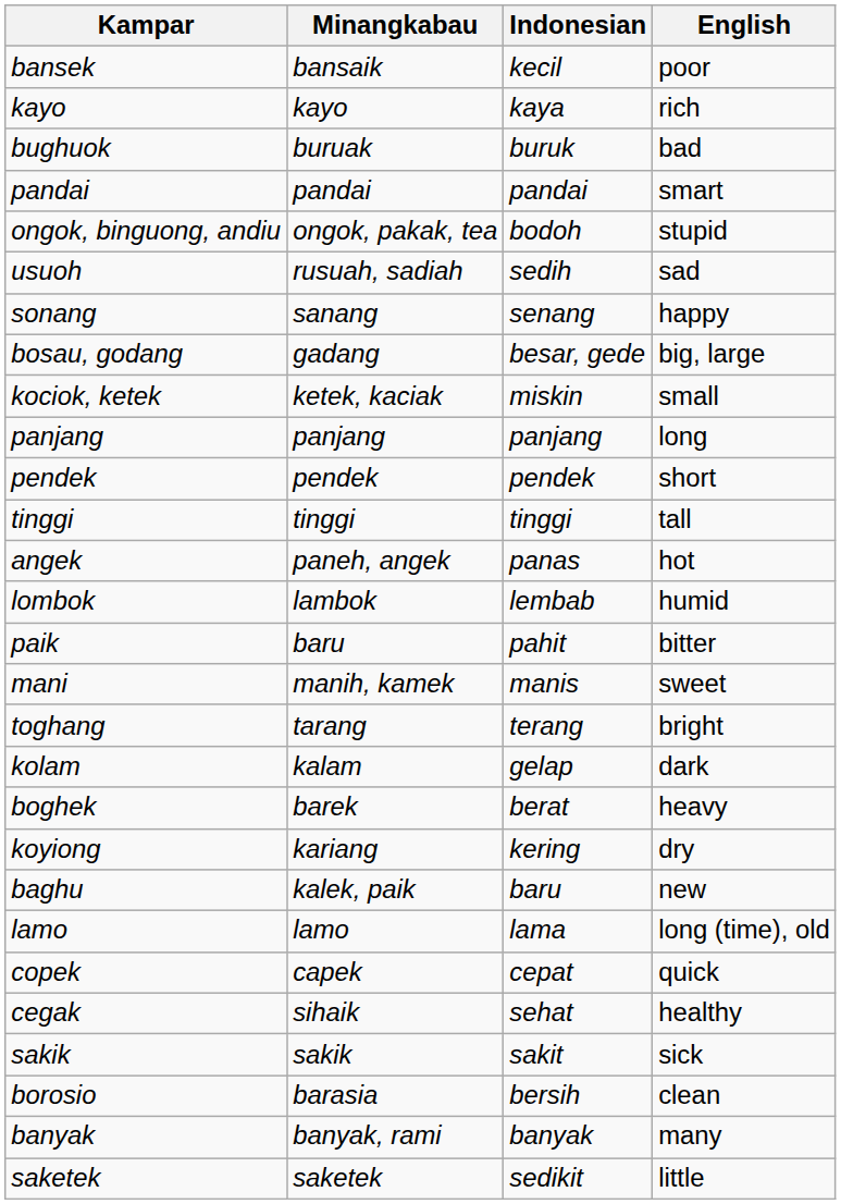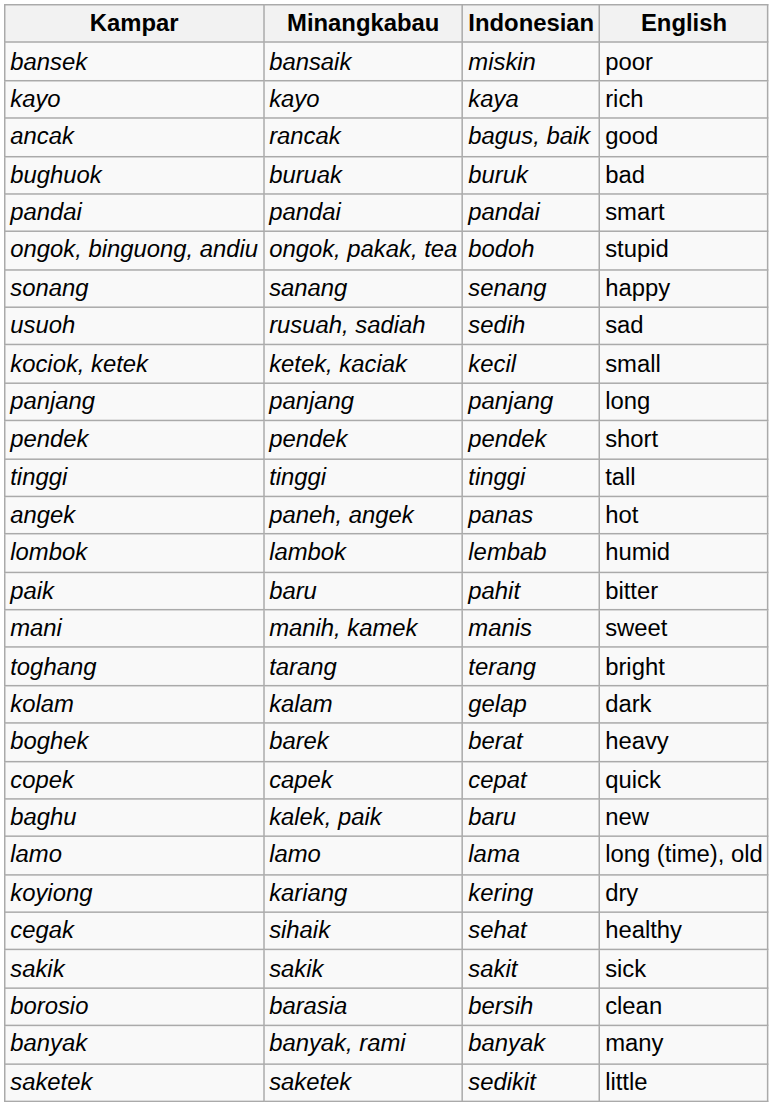 <table class="wikitable">
 <tr>
 <th>Kampar</th>
 <th>Minangkabau</th>
 <th>Indonesian</th>
 <th>English</th>
 </tr>
 <tr>
 <td><em>bansek</em></td>
 <td><em>bansaik</em></td>
-<td><em>kecil</em></td>
+<td><em>miskin</em></td>
 <td>poor</td>
 </tr>
 <tr>
 <td><em>kayo</em></td>
 <td><em>kayo</em></td>
 <td><em>kaya</em></td>
 <td>rich</td>
+</tr>
+<tr>
+<td><em>ancak</em></td>
+<td><em>rancak</em></td>
+<td><em>bagus, baik</em></td>
+<td>good</td>
 </tr>
 <tr>
 <td><em>bughuok</em></td>
 <td><em>buruak</em></td>
 <td><em>buruk</em></td>
 <td>bad</td>
 </tr>
 <tr>
 <td><em>pandai</em></td>
 <td><em>pandai</em></td>
 <td><em>pandai</em></td>
 <td>smart</td>
 </tr>
 <tr>
 <td><em>ongok, binguong, andiu</em></td>
 <td><em>ongok, pakak, tea</em></td>
 <td><em>bodoh</em></td>
 <td>stupid</td>
 </tr>
 <tr>
+<td><em>sonang</em></td>
+<td><em>sanang</em></td>
+<td><em>senang</em></td>
+<td>happy</td>
+</tr>
+<tr>
 <td><em>usuoh</em></td>
 <td><em>rusuah, sadiah</em></td>
 <td><em>sedih</em></td>
 <td>sad</td>
 </tr>
 <tr>
-<td><em>sonang</em></td>
-<td><em>sanang</em></td>
-<td><em>senang</em></td>
-<td>happy</td>
-</tr>
-<tr>
-<td><em>bosau, godang</em></td>
-<td><em>gadang</em></td>
-<td><em>besar, gede</em></td>
-<td>big, large</td>
-</tr>
-<tr>
 <td><em>kociok, ketek</em></td>
 <td><em>ketek, kaciak</em></td>
-<td><em>miskin</em></td>
+<td><em>kecil</em></td>
 <td>small</td>
 </tr>
 <tr>
 <td><em>panjang</em></td>
 <td><em>panjang</em></td>
 <td><em>panjang</em></td>
 <td>long</td>
 </tr>
 <tr>
 <td><em>pendek</em></td>
 <td><em>pendek</em></td>
 <td><em>pendek</em></td>
 <td>short</td>
 </tr>
 <tr>
 <td><em>tinggi</em></td>
 <td><em>tinggi</em></td>
 <td><em>tinggi</em></td>
 <td>tall</td>
 </tr>
 <tr>
 <td><em>angek</em></td>
 <td><em>paneh, angek</em></td>
 <td><em>panas</em></td>
 <td>hot</td>
 </tr>
 <tr>
 <td><em>lombok</em></td>
 <td><em>lambok</em></td>
 <td><em>lembab</em></td>
 <td>humid</td>
 </tr>
 <tr>
 <td><em>paik</em></td>
 <td><em>baru</em></td>
 <td><em>pahit</em></td>
 <td>bitter</td>
 </tr>
 <tr>
 <td><em>mani</em></td>
 <td><em>manih, kamek</em></td>
 <td><em>manis</em></td>
 <td>sweet</td>
 </tr>
 <tr>
 <td><em>toghang</em></td>
 <td><em>tarang</em></td>
 <td><em>terang</em></td>
 <td>bright</td>
 </tr>
 <tr>
 <td><em>kolam</em></td>
 <td><em>kalam</em></td>
 <td><em>gelap</em></td>
 <td>dark</td>
 </tr>
 <tr>
 <td><em>boghek</em></td>
 <td><em>barek</em></td>
 <td><em>berat</em></td>
 <td>heavy</td>
 </tr>
 <tr>
-<td><em>koyiong</em></td>
-<td><em>kariang</em></td>
-<td><em>kering</em></td>
-<td>dry</td>
+<td><em>copek</em></td>
+<td><em>capek</em></td>
+<td><em>cepat</em></td>
+<td>quick</td>
 </tr>
 <tr>
 <td><em>baghu</em></td>
 <td><em>kalek, paik</em></td>
 <td><em>baru</em></td>
 <td>new</td>
 </tr>
 <tr>
 <td><em>lamo</em></td>
 <td><em>lamo</em></td>
 <td><em>lama</em></td>
 <td>long (time), old</td>
 </tr>
 <tr>
-<td><em>copek</em></td>
-<td><em>capek</em></td>
-<td><em>cepat</em></td>
-<td>quick</td>
+<td><em>koyiong</em></td>
+<td><em>kariang</em></td>
+<td><em>kering</em></td>
+<td>dry</td>
 </tr>
 <tr>
 <td><em>cegak</em></td>
 <td><em>sihaik</em></td>
 <td><em>sehat</em></td>
 <td>healthy</td>
 </tr>
 <tr>
 <td><em>sakik</em></td>
 <td><em>sakik</em></td>
 <td><em>sakit</em></td>
 <td>sick</td>
 </tr>
 <tr>
 <td><em>borosio</em></td>
 <td><em>barasia</em></td>
 <td><em>bersih</em></td>
 <td>clean</td>
 </tr>
 <tr>
 <td><em>banyak</em></td>
 <td><em>banyak, rami</em></td>
 <td><em>banyak</em></td>
 <td>many</td>
 </tr>
 <tr>
 <td><em>saketek</em></td>
 <td><em>saketek</em></td>
 <td><em>sedikit</em></td>
 <td>little</td>
 </tr>
 </table>
